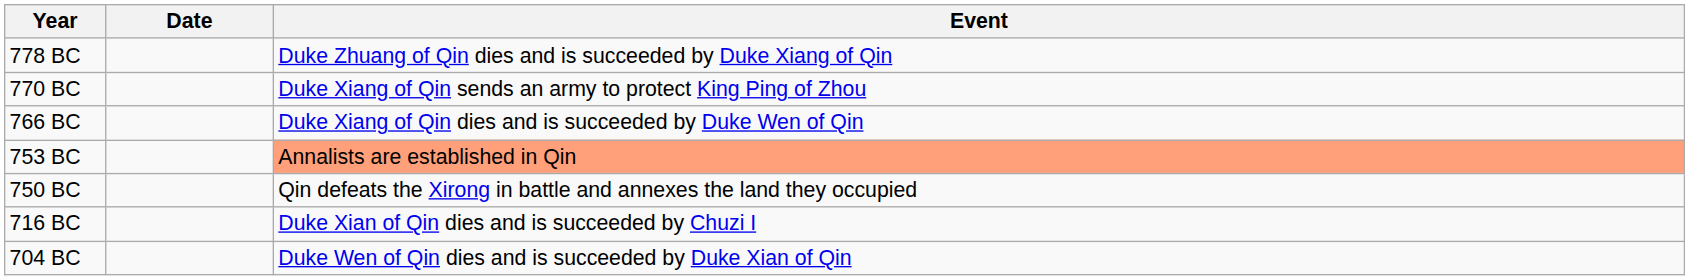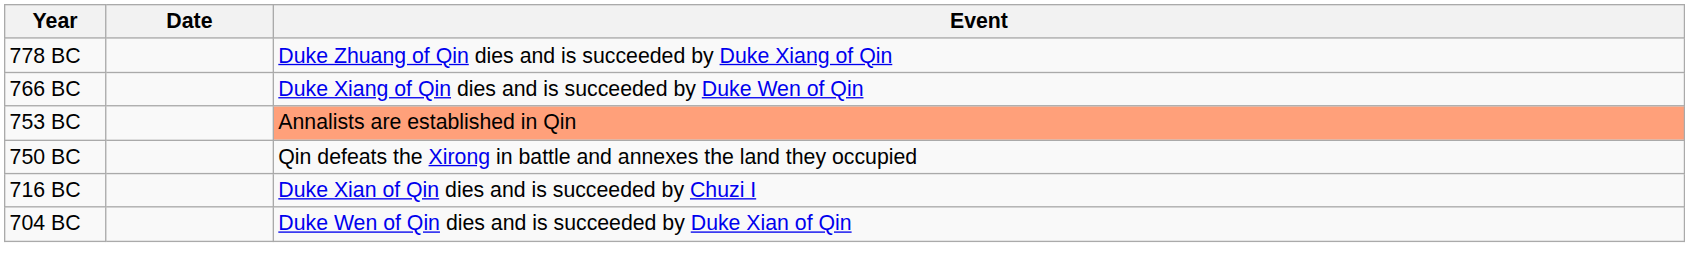 <table class="wikitable" width="100%">
 <tr>
 <th style="width:6%">Year</th>
 <th style="width:10%">Date</th>
 <th>Event</th>
 </tr>
 <tr>
 <td>778 BC</td>
 <td></td>
 <td><a href='#'>Duke Zhuang of Qin</a> dies and is succeeded by <a href='#'>Duke Xiang of Qin</a></td>
-</tr>
-<tr>
-<td>770 BC</td>
-<td></td>
-<td><a href='#'>Duke Xiang of Qin</a> sends an army to protect <a href='#'>King Ping of Zhou</a></td>
 </tr>
 <tr>
 <td>766 BC</td>
 <td></td>
 <td><a href='#'>Duke Xiang of Qin</a> dies and is succeeded by <a href='#'>Duke Wen of Qin</a></td>
 </tr>
 <tr>
 <td>753 BC</td>
 <td></td>
 <td style="background: lightsalmon;">Annalists are established in Qin</td>
 </tr>
 <tr>
 <td>750 BC</td>
 <td></td>
 <td>Qin defeats the <a href='#'>Xirong</a> in battle and annexes the land they occupied</td>
 </tr>
 <tr>
 <td>716 BC</td>
 <td></td>
 <td><a href='#'>Duke Xian of Qin</a> dies and is succeeded by <a href='#'>Chuzi I</a></td>
 </tr>
 <tr>
 <td>704 BC</td>
 <td></td>
 <td><a href='#'>Duke Wen of Qin</a> dies and is succeeded by <a href='#'>Duke Xian of Qin</a></td>
 </tr>
 </table>
